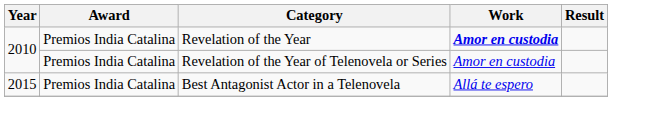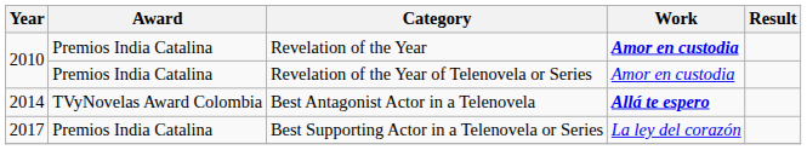 <table class="wikitable">
 <tr>
 <th>Year</th>
 <th>Award</th>
 <th>Category</th>
 <th>Work</th>
 <th>Result</th>
 </tr>
 <tr>
 <td rowspan="2">2010</td>
 <td>Premios India Catalina</td>
 <td>Revelation of the Year</td>
 <td><strong><em><a href='#'>Amor en custodia</a></em></strong></td>
 <td></td>
 </tr>
 <tr>
 <td>Premios India Catalina</td>
 <td>Revelation of the Year of Telenovela or Series</td>
 <td><em><a href='#'>Amor en custodia</a></em></td>
 <td></td>
 </tr>
 <tr>
-<td rowspan="1">2015</td>
+<td rowspan="1">2014</td>
+<td>TVyNovelas Award Colombia</td>
+<td>Best Antagonist Actor in a Telenovela</td>
+<td><strong><em><a href='#'>Allá te espero</a></em></strong></td>
+<td></td>
+</tr>
+<tr>
+<td rowspan="1">2017</td>
 <td>Premios India Catalina</td>
-<td>Best Antagonist Actor in a Telenovela</td>
-<td><em><a href='#'>Allá te espero</a></em></td>
+<td>Best Supporting Actor in a Telenovela or Series</td>
+<td><em><a href='#'>La ley del corazón</a></em></td>
 <td></td>
 </tr>
 <tr>
 </tr>
 </table>
